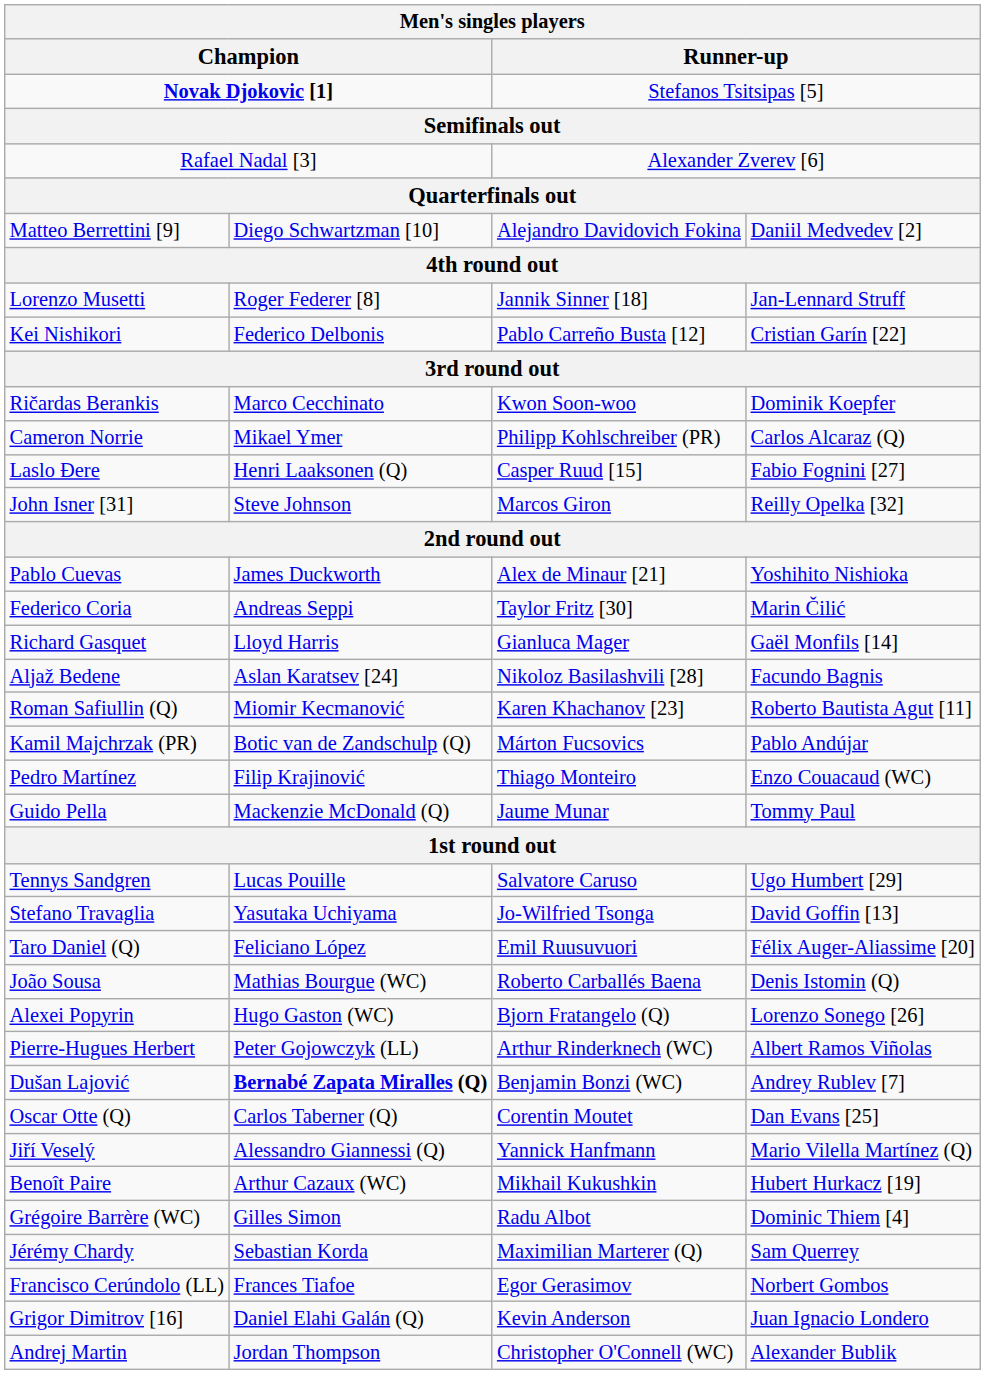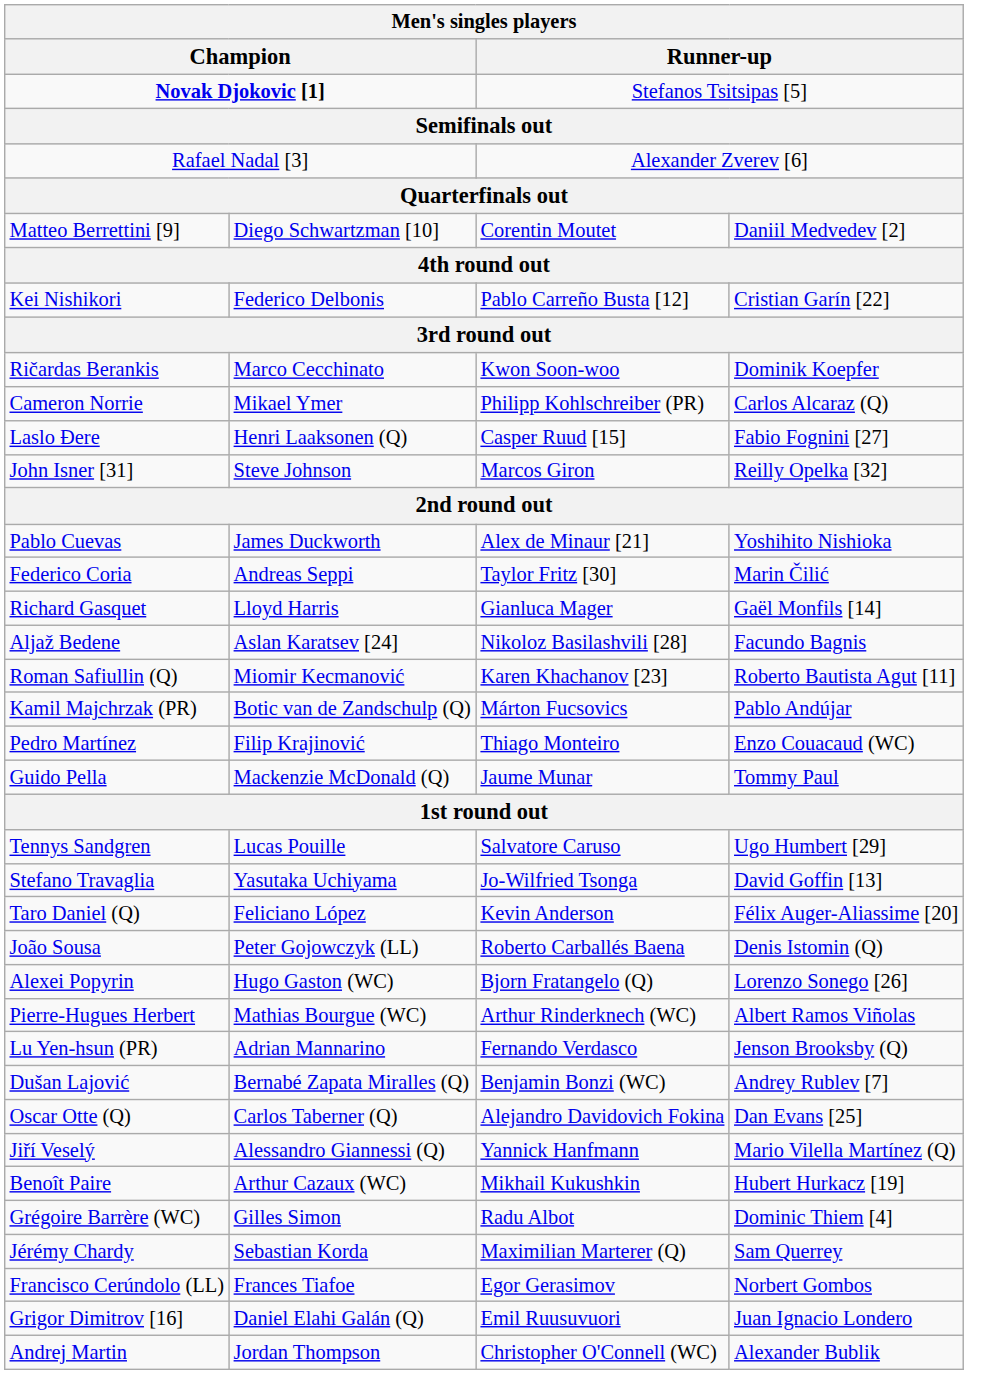 <table class="wikitable collapsible collapsed" style="font-size:90%">
 <tr>
 <th colspan=4>Men's singles players</th>
 </tr>
 <tr style="font-size:110%">
 <th colspan="2">Champion</th>
 <th colspan="2">Runner-up</th>
 </tr>
 <tr style="text-align:center;">
 <td colspan="2"> <strong><a href='#'>Novak Djokovic</a> [1]</strong></td>
 <td colspan="2"> <a href='#'>Stefanos Tsitsipas</a> [5]</td>
 </tr>
 <tr style="font-size:110%">
 <th colspan="4">Semifinals out</th>
 </tr>
 <tr style="text-align:center;">
 <td colspan="2"> <a href='#'>Rafael Nadal</a> [3]</td>
 <td colspan="2"> <a href='#'>Alexander Zverev</a> [6]</td>
 </tr>
 <tr style="font-size:110%">
 <th colspan="4">Quarterfinals out</th>
 </tr>
 <tr>
 <td> <a href='#'>Matteo Berrettini</a> [9]</td>
 <td> <a href='#'>Diego Schwartzman</a> [10]</td>
-<td> <a href='#'>Alejandro Davidovich Fokina</a></td>
+<td> <a href='#'>Corentin Moutet</a></td>
 <td> <a href='#'>Daniil Medvedev</a> [2]</td>
 </tr>
 <tr style="font-size:110%">
 <th colspan="4">4th round out</th>
-</tr>
-<tr>
-<td> <a href='#'>Lorenzo Musetti</a></td>
-<td> <a href='#'>Roger Federer</a> [8]</td>
-<td> <a href='#'>Jannik Sinner</a> [18]</td>
-<td> <a href='#'>Jan-Lennard Struff</a></td>
 </tr>
 <tr>
 <td> <a href='#'>Kei Nishikori</a></td>
 <td> <a href='#'>Federico Delbonis</a></td>
 <td> <a href='#'>Pablo Carreño Busta</a> [12]</td>
 <td> <a href='#'>Cristian Garín</a> [22]</td>
 </tr>
 <tr style="font-size:110%">
 <th colspan="4">3rd round out</th>
 </tr>
 <tr>
 <td> <a href='#'>Ričardas Berankis</a></td>
 <td> <a href='#'>Marco Cecchinato</a></td>
 <td> <a href='#'>Kwon Soon-woo</a></td>
 <td> <a href='#'>Dominik Koepfer</a></td>
 </tr>
 <tr>
 <td> <a href='#'>Cameron Norrie</a></td>
 <td> <a href='#'>Mikael Ymer</a></td>
 <td> <a href='#'>Philipp Kohlschreiber</a> (PR)</td>
 <td> <a href='#'>Carlos Alcaraz</a> (Q)</td>
 </tr>
 <tr>
 <td> <a href='#'>Laslo Đere</a></td>
 <td> <a href='#'>Henri Laaksonen</a> (Q)</td>
 <td> <a href='#'>Casper Ruud</a> [15]</td>
 <td> <a href='#'>Fabio Fognini</a> [27]</td>
 </tr>
 <tr>
 <td> <a href='#'>John Isner</a> [31]</td>
 <td> <a href='#'>Steve Johnson</a></td>
 <td> <a href='#'>Marcos Giron</a></td>
 <td> <a href='#'>Reilly Opelka</a> [32]</td>
 </tr>
 <tr style="font-size:110%">
 <th colspan="4">2nd round out</th>
 </tr>
 <tr>
 <td> <a href='#'>Pablo Cuevas</a></td>
 <td> <a href='#'>James Duckworth</a></td>
 <td> <a href='#'>Alex de Minaur</a> [21]</td>
 <td> <a href='#'>Yoshihito Nishioka</a></td>
 </tr>
 <tr>
 <td> <a href='#'>Federico Coria</a></td>
 <td> <a href='#'>Andreas Seppi</a></td>
 <td> <a href='#'>Taylor Fritz</a> [30]</td>
 <td> <a href='#'>Marin Čilić</a></td>
 </tr>
 <tr>
 <td> <a href='#'>Richard Gasquet</a></td>
 <td> <a href='#'>Lloyd Harris</a></td>
 <td> <a href='#'>Gianluca Mager</a></td>
 <td> <a href='#'>Gaël Monfils</a> [14]</td>
 </tr>
 <tr>
 <td> <a href='#'>Aljaž Bedene</a></td>
 <td> <a href='#'>Aslan Karatsev</a> [24]</td>
 <td> <a href='#'>Nikoloz Basilashvili</a> [28]</td>
 <td> <a href='#'>Facundo Bagnis</a></td>
 </tr>
 <tr>
 <td> <a href='#'>Roman Safiullin</a> (Q)</td>
 <td> <a href='#'>Miomir Kecmanović</a></td>
 <td> <a href='#'>Karen Khachanov</a> [23]</td>
 <td> <a href='#'>Roberto Bautista Agut</a> [11]</td>
 </tr>
 <tr>
 <td> <a href='#'>Kamil Majchrzak</a> (PR)</td>
 <td> <a href='#'>Botic van de Zandschulp</a> (Q)</td>
 <td> <a href='#'>Márton Fucsovics</a></td>
 <td> <a href='#'>Pablo Andújar</a></td>
 </tr>
 <tr>
 <td> <a href='#'>Pedro Martínez</a></td>
 <td> <a href='#'>Filip Krajinović</a></td>
 <td> <a href='#'>Thiago Monteiro</a></td>
 <td> <a href='#'>Enzo Couacaud</a> (WC)</td>
 </tr>
 <tr>
 <td> <a href='#'>Guido Pella</a></td>
 <td> <a href='#'>Mackenzie McDonald</a> (Q)</td>
 <td> <a href='#'>Jaume Munar</a></td>
 <td> <a href='#'>Tommy Paul</a></td>
 </tr>
 <tr style="font-size:110%">
 <th colspan="4">1st round out</th>
 </tr>
 <tr>
 <td> <a href='#'>Tennys Sandgren</a></td>
 <td> <a href='#'>Lucas Pouille</a></td>
 <td> <a href='#'>Salvatore Caruso</a></td>
 <td> <a href='#'>Ugo Humbert</a> [29]</td>
 </tr>
 <tr>
 <td> <a href='#'>Stefano Travaglia</a></td>
 <td> <a href='#'>Yasutaka Uchiyama</a></td>
 <td> <a href='#'>Jo-Wilfried Tsonga</a></td>
 <td> <a href='#'>David Goffin</a> [13]</td>
 </tr>
 <tr>
 <td> <a href='#'>Taro Daniel</a> (Q)</td>
 <td> <a href='#'>Feliciano López</a></td>
-<td> <a href='#'>Emil Ruusuvuori</a></td>
+<td> <a href='#'>Kevin Anderson</a></td>
 <td> <a href='#'>Félix Auger-Aliassime</a> [20]</td>
 </tr>
 <tr>
 <td> <a href='#'>João Sousa</a></td>
-<td> <a href='#'>Mathias Bourgue</a> (WC)</td>
+<td> <a href='#'>Peter Gojowczyk</a> (LL)</td>
 <td> <a href='#'>Roberto Carballés Baena</a></td>
 <td> <a href='#'>Denis Istomin</a> (Q)</td>
 </tr>
 <tr>
 <td> <a href='#'>Alexei Popyrin</a></td>
 <td> <a href='#'>Hugo Gaston</a> (WC)</td>
 <td> <a href='#'>Bjorn Fratangelo</a> (Q)</td>
 <td> <a href='#'>Lorenzo Sonego</a> [26]</td>
 </tr>
 <tr>
 <td> <a href='#'>Pierre-Hugues Herbert</a></td>
-<td> <a href='#'>Peter Gojowczyk</a> (LL)</td>
+<td> <a href='#'>Mathias Bourgue</a> (WC)</td>
 <td> <a href='#'>Arthur Rinderknech</a> (WC)</td>
 <td> <a href='#'>Albert Ramos Viñolas</a></td>
 </tr>
 <tr>
+<td> <a href='#'>Lu Yen-hsun</a> (PR)</td>
+<td> <a href='#'>Adrian Mannarino</a></td>
+<td> <a href='#'>Fernando Verdasco</a></td>
+<td> <a href='#'>Jenson Brooksby</a> (Q)</td>
+</tr>
+<tr>
 <td> <a href='#'>Dušan Lajović</a></td>
-<td><strong> <a href='#'>Bernabé Zapata Miralles</a> (Q)</strong></td>
+<td> <a href='#'>Bernabé Zapata Miralles</a> (Q)</td>
 <td> <a href='#'>Benjamin Bonzi</a> (WC)</td>
 <td> <a href='#'>Andrey Rublev</a> [7]</td>
 </tr>
 <tr>
 <td> <a href='#'>Oscar Otte</a> (Q)</td>
 <td> <a href='#'>Carlos Taberner</a> (Q)</td>
-<td> <a href='#'>Corentin Moutet</a></td>
+<td> <a href='#'>Alejandro Davidovich Fokina</a></td>
 <td> <a href='#'>Dan Evans</a> [25]</td>
 </tr>
 <tr>
 <td> <a href='#'>Jiří Veselý</a></td>
 <td> <a href='#'>Alessandro Giannessi</a> (Q)</td>
 <td> <a href='#'>Yannick Hanfmann</a></td>
 <td> <a href='#'>Mario Vilella Martínez</a> (Q)</td>
 </tr>
 <tr>
 <td> <a href='#'>Benoît Paire</a></td>
 <td> <a href='#'>Arthur Cazaux</a> (WC)</td>
 <td> <a href='#'>Mikhail Kukushkin</a></td>
 <td> <a href='#'>Hubert Hurkacz</a> [19]</td>
 </tr>
 <tr>
 <td> <a href='#'>Grégoire Barrère</a> (WC)</td>
 <td> <a href='#'>Gilles Simon</a></td>
 <td> <a href='#'>Radu Albot</a></td>
 <td> <a href='#'>Dominic Thiem</a> [4]</td>
 </tr>
 <tr>
 <td> <a href='#'>Jérémy Chardy</a></td>
 <td> <a href='#'>Sebastian Korda</a></td>
 <td> <a href='#'>Maximilian Marterer</a> (Q)</td>
 <td> <a href='#'>Sam Querrey</a></td>
 </tr>
 <tr>
 <td> <a href='#'>Francisco Cerúndolo</a> (LL)</td>
 <td> <a href='#'>Frances Tiafoe</a></td>
 <td> <a href='#'>Egor Gerasimov</a></td>
 <td> <a href='#'>Norbert Gombos</a></td>
 </tr>
 <tr>
 <td> <a href='#'>Grigor Dimitrov</a> [16]</td>
 <td> <a href='#'>Daniel Elahi Galán</a> (Q)</td>
-<td> <a href='#'>Kevin Anderson</a></td>
+<td> <a href='#'>Emil Ruusuvuori</a></td>
 <td> <a href='#'>Juan Ignacio Londero</a></td>
 </tr>
 <tr>
 <td> <a href='#'>Andrej Martin</a></td>
 <td> <a href='#'>Jordan Thompson</a></td>
 <td> <a href='#'>Christopher O'Connell</a> (WC)</td>
 <td> <a href='#'>Alexander Bublik</a></td>
 </tr>
 </table>
